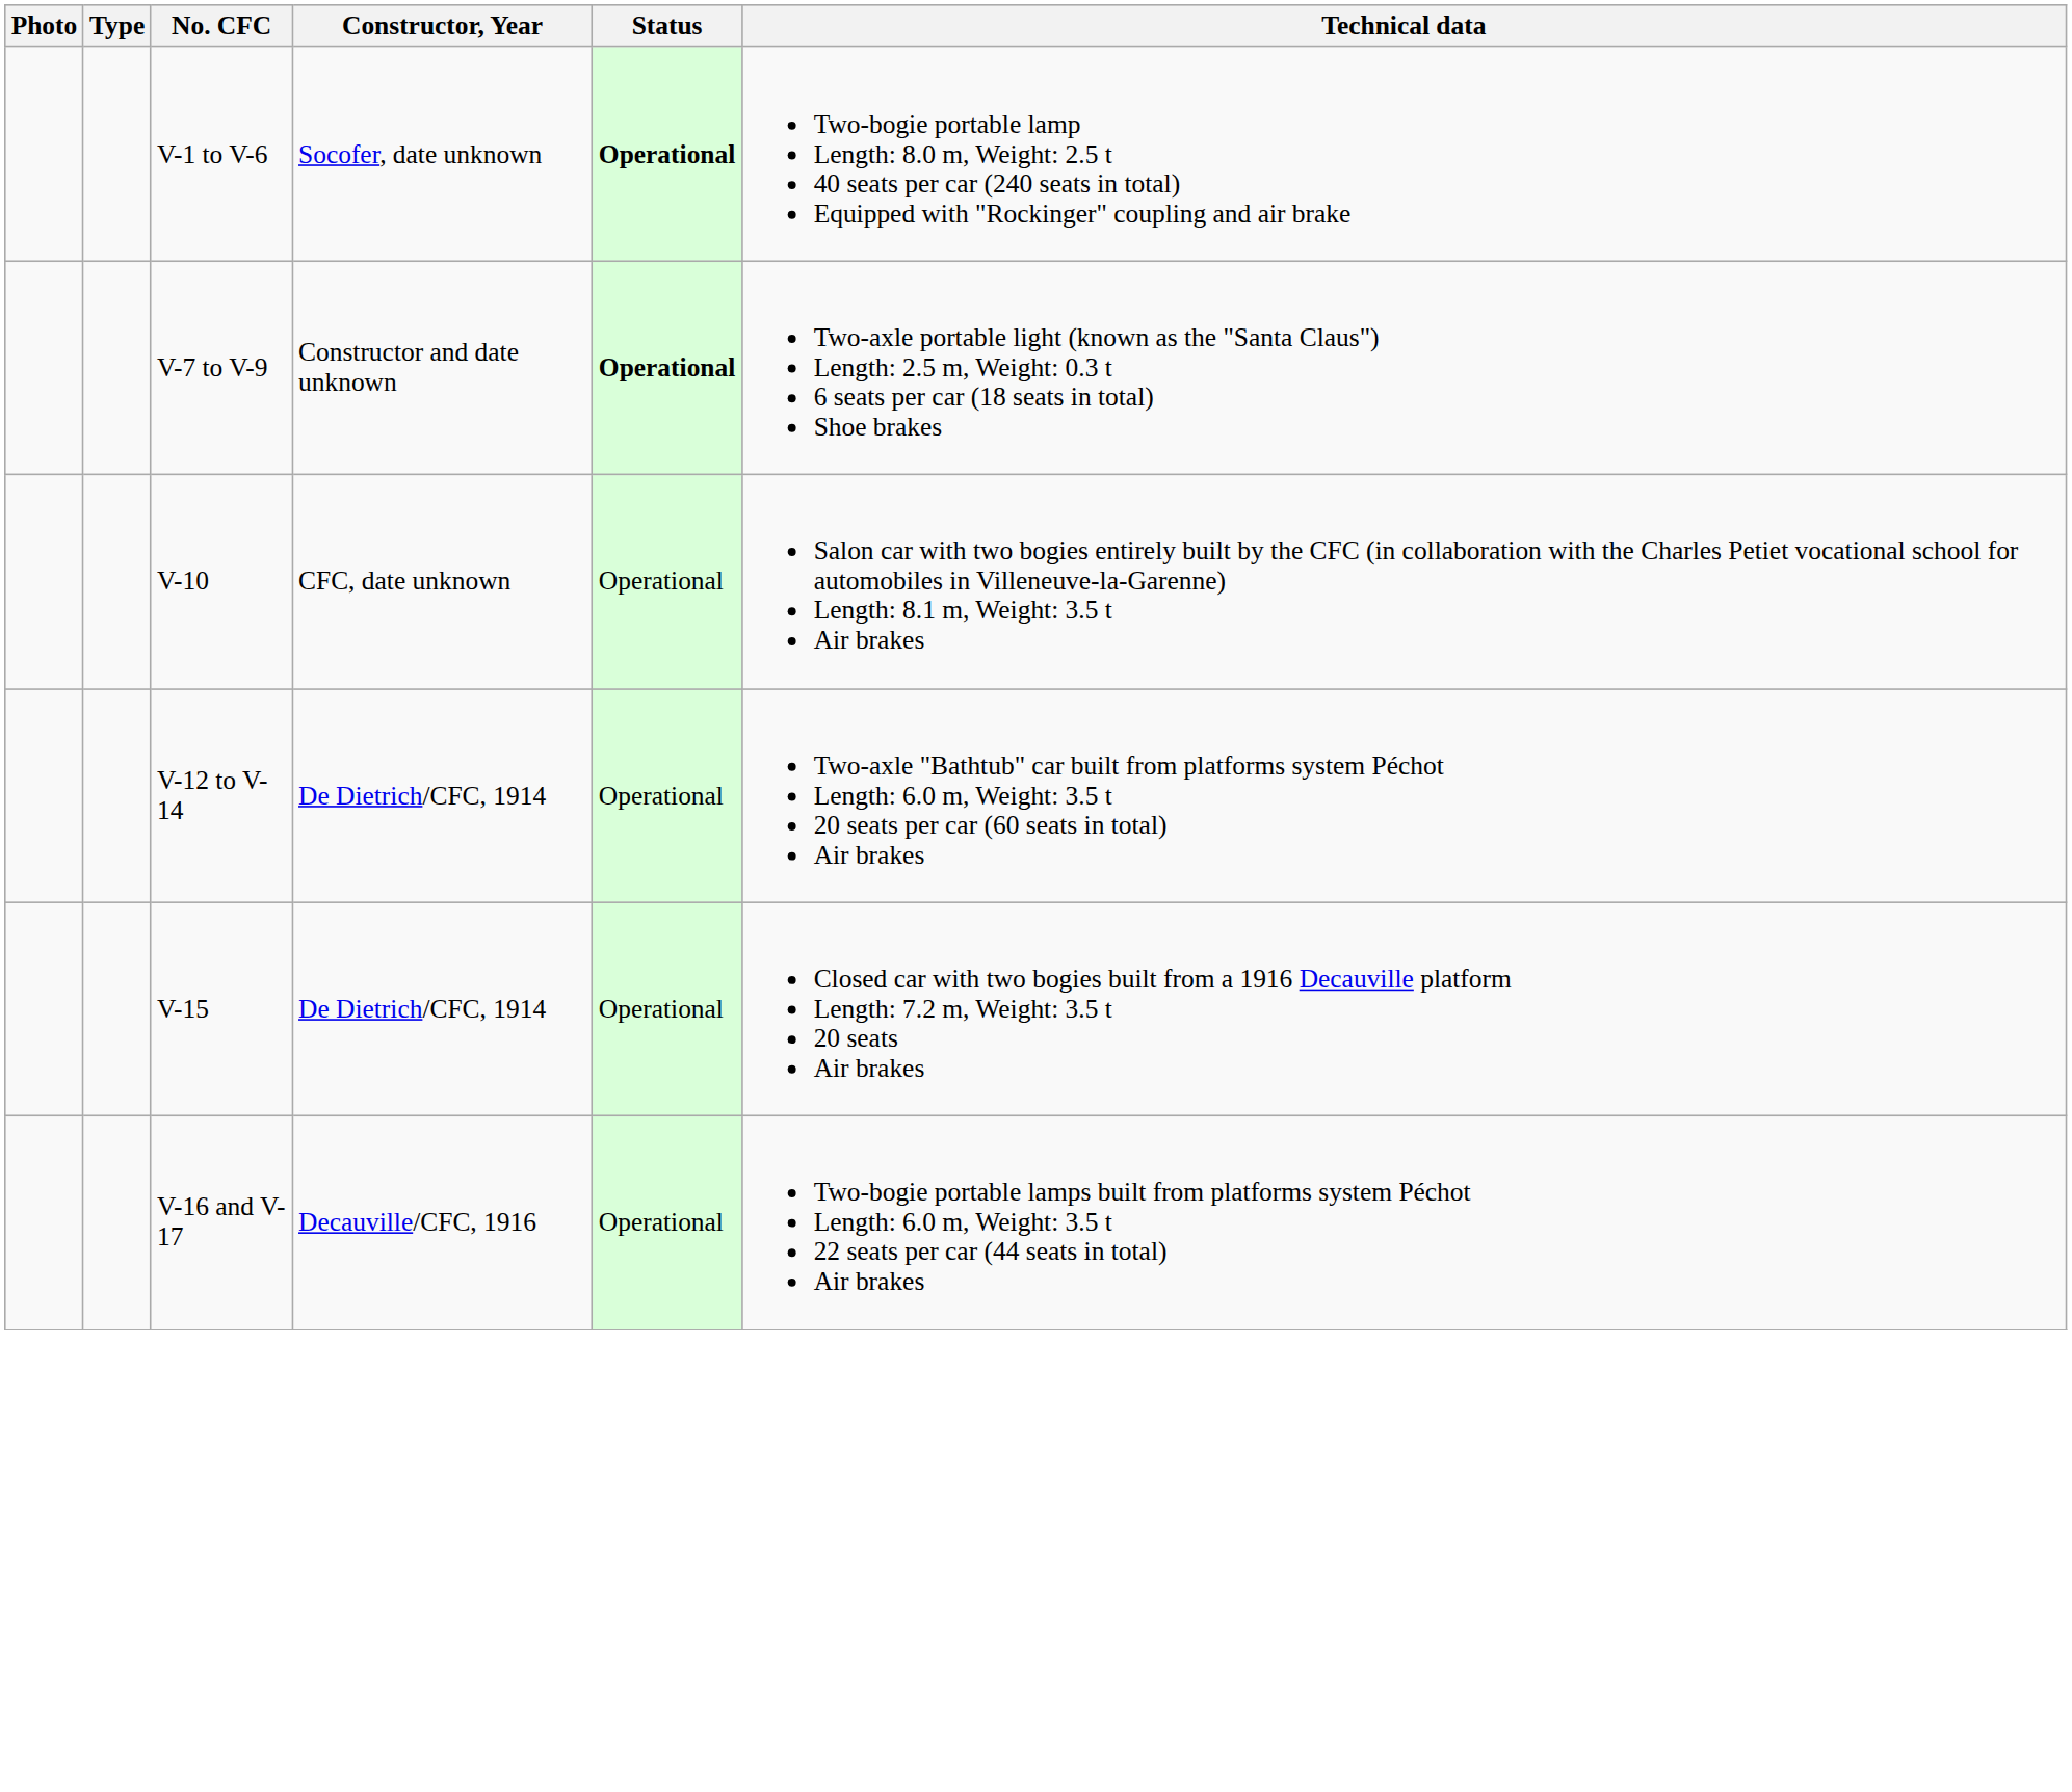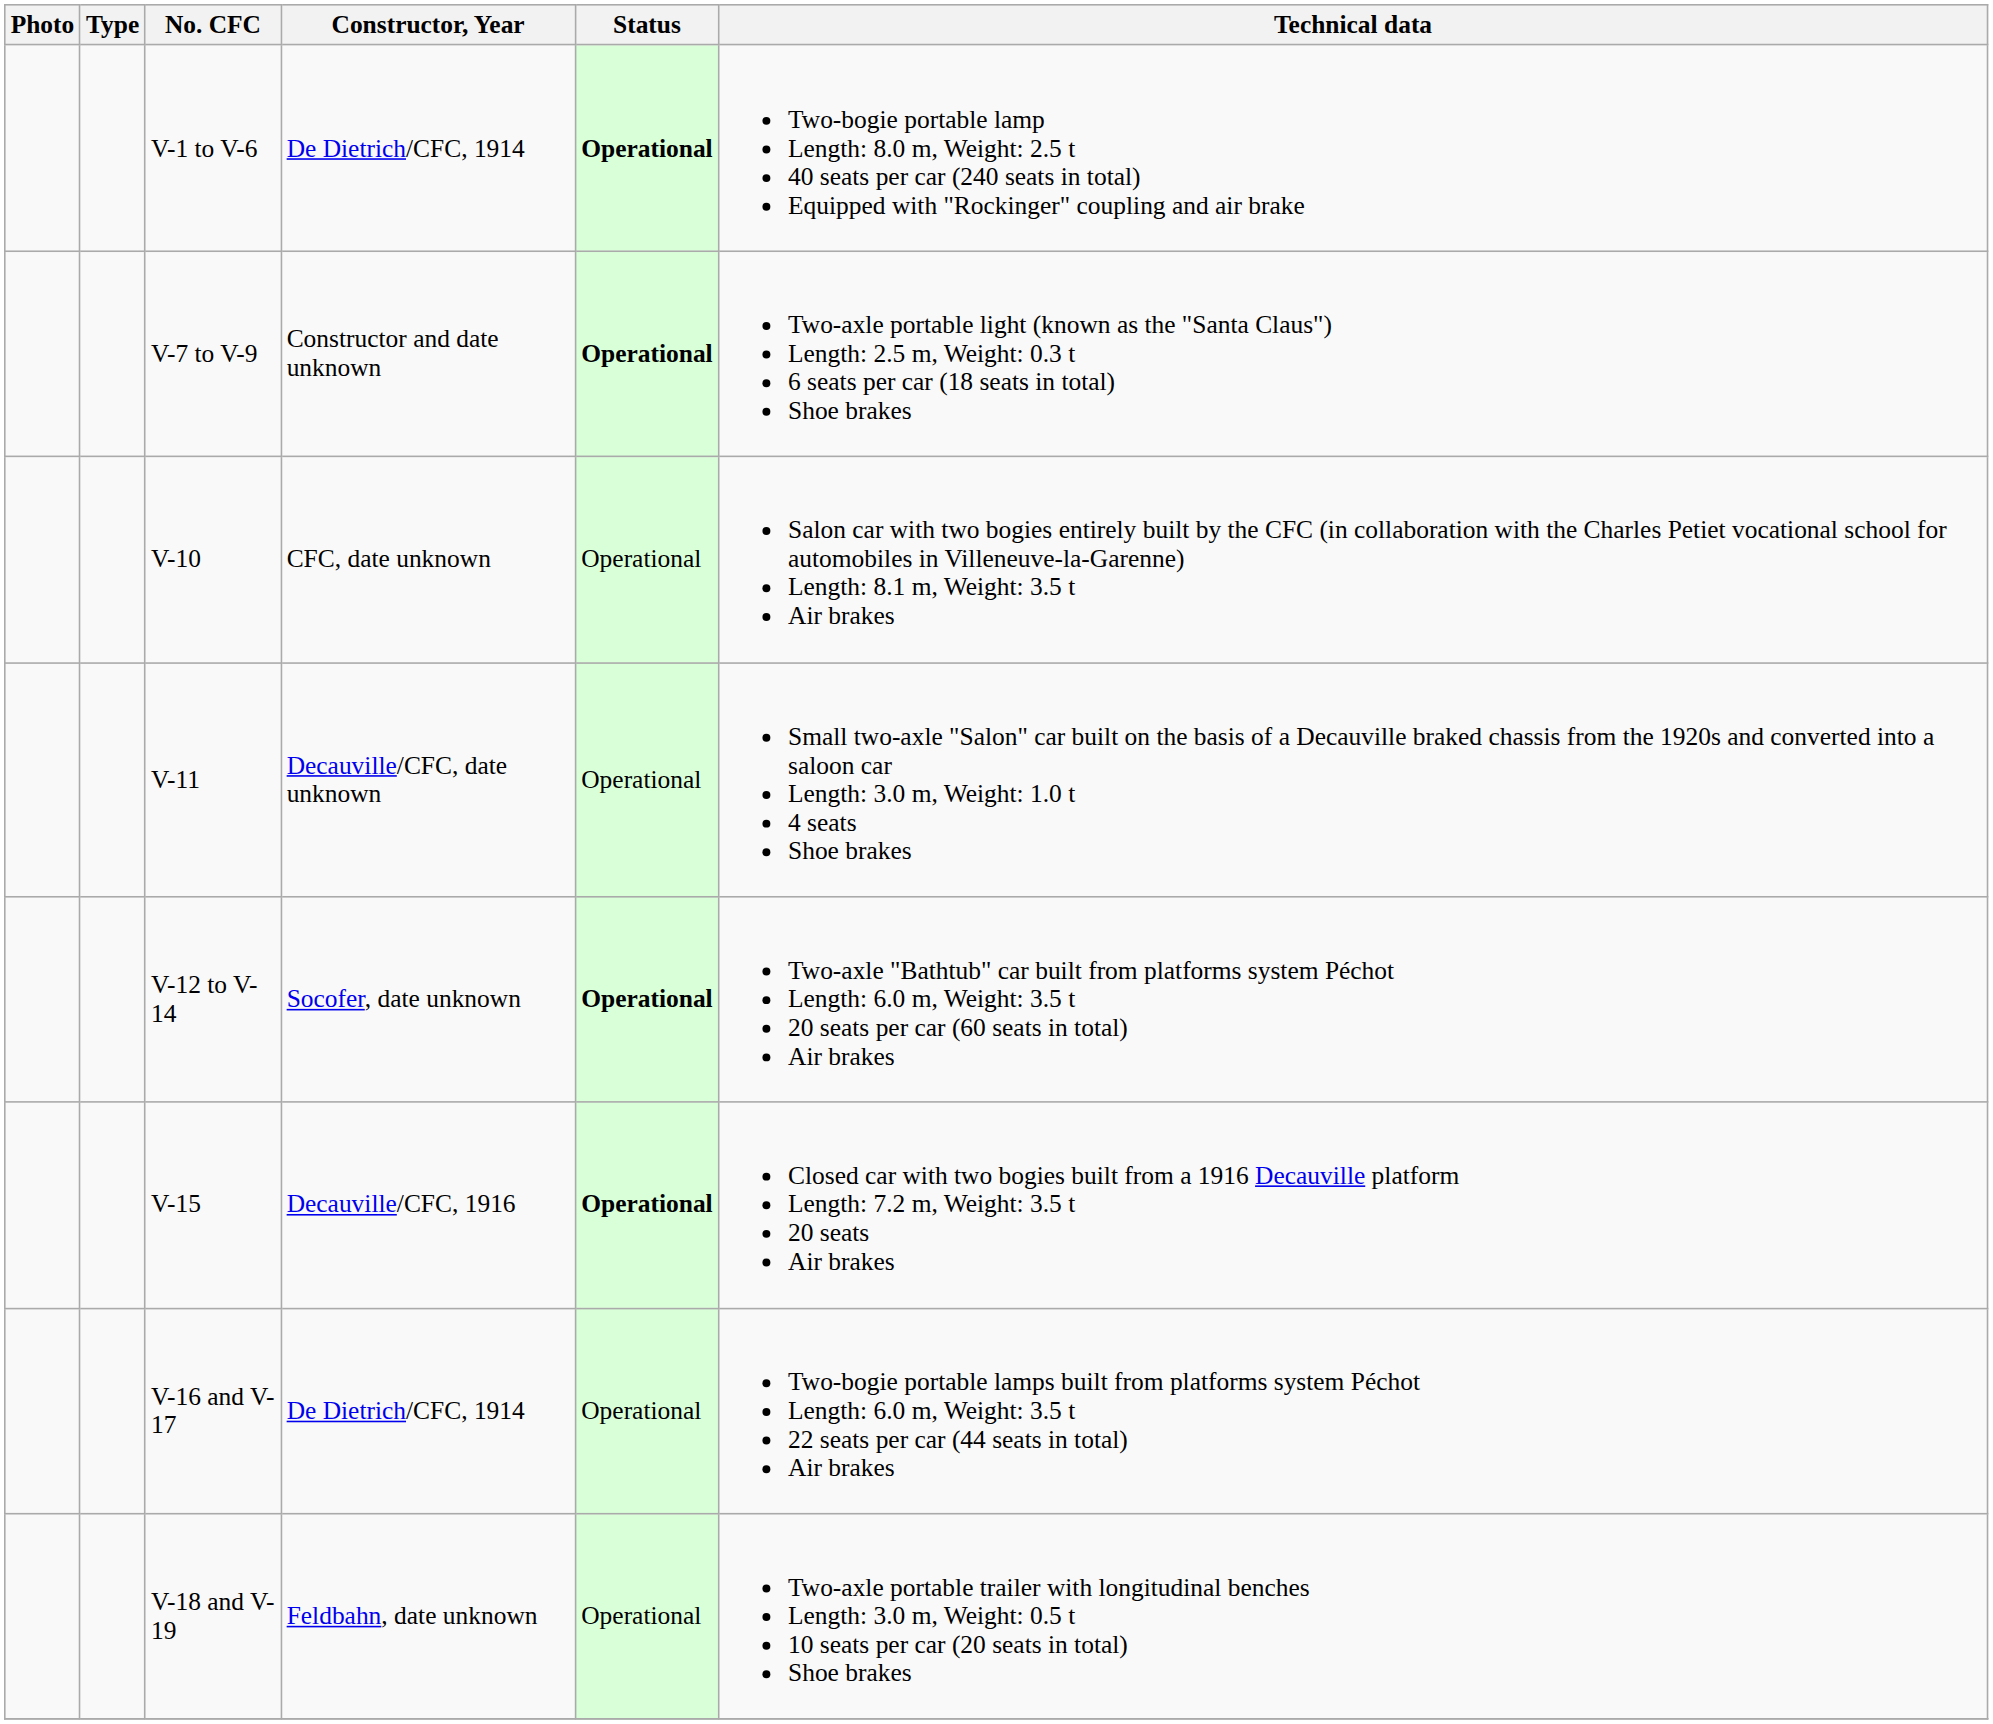 <table class="wikitable centre">
 <tr>
 <th>Photo</th>
 <th>Type</th>
 <th>No. CFC</th>
 <th>Constructor, Year</th>
 <th>Status</th>
 <th>Technical data</th>
 </tr>
 <tr>
 <td></td>
 <td></td>
 <td>V-1 to V-6</td>
-<td><a href='#'>Socofer</a>, date unknown</td>
+<td><a href='#'>De Dietrich</a>/CFC, 1914</td>
 <td bgcolor="#d9ffd9"><strong>Operational</strong></td>
 <td><br><ul><li>Two-bogie portable lamp</li><li>Length: 8.0 m, Weight: 2.5 t</li><li>40 seats per car (240 seats in total)</li><li>Equipped with "Rockinger" coupling and air brake</li></ul></td>
 </tr>
 <tr>
 <td></td>
 <td></td>
 <td>V-7 to V-9</td>
 <td>Constructor and date unknown</td>
 <td bgcolor="#d9ffd9"><strong>Operational</strong></td>
 <td><br><ul><li>Two-axle portable light (known as the "Santa Claus")</li><li>Length: 2.5 m, Weight: 0.3 t</li><li>6 seats per car (18 seats in total)</li><li>Shoe brakes</li></ul></td>
 </tr>
 <tr>
 <td></td>
 <td></td>
 <td>V-10</td>
 <td>CFC, date unknown</td>
 <td bgcolor="#d9ffd9">Operational</td>
 <td><br><ul><li>Salon car with two bogies entirely built by the CFC (in collaboration with the Charles Petiet vocational school for automobiles in Villeneuve-la-Garenne)</li><li>Length: 8.1 m, Weight: 3.5 t</li><li>Air brakes</li></ul></td>
 </tr>
 <tr>
 <td></td>
 <td></td>
+<td>V-11</td>
+<td><a href='#'>Decauville</a>/CFC, date unknown</td>
+<td bgcolor="#d9ffd9">Operational</td>
+<td><br><ul><li>Small two-axle "Salon" car built on the basis of a Decauville braked chassis from the 1920s and converted into a saloon car</li><li>Length: 3.0 m, Weight: 1.0 t</li><li>4 seats</li><li>Shoe brakes</li></ul></td>
+</tr>
+<tr>
+<td></td>
+<td></td>
 <td>V-12 to V-14</td>
-<td><a href='#'>De Dietrich</a>/CFC, 1914</td>
-<td bgcolor="#d9ffd9">Operational</td>
+<td><a href='#'>Socofer</a>, date unknown</td>
+<td bgcolor="#d9ffd9"><strong>Operational</strong></td>
 <td><br><ul><li>Two-axle "Bathtub" car built from platforms system Péchot</li><li>Length: 6.0 m, Weight: 3.5 t</li><li>20 seats per car (60 seats in total)</li><li>Air brakes</li></ul></td>
 </tr>
 <tr>
 <td></td>
 <td></td>
 <td>V-15</td>
-<td><a href='#'>De Dietrich</a>/CFC, 1914</td>
-<td bgcolor="#d9ffd9">Operational</td>
+<td><a href='#'>Decauville</a>/CFC, 1916</td>
+<td bgcolor="#d9ffd9"><strong>Operational</strong></td>
 <td><br><ul><li>Closed car with two bogies built from a 1916 <a href='#'>Decauville</a> platform</li><li>Length: 7.2 m, Weight: 3.5 t</li><li>20 seats</li><li>Air brakes</li></ul></td>
 </tr>
 <tr>
 <td></td>
 <td></td>
 <td>V-16 and V-17</td>
-<td><a href='#'>Decauville</a>/CFC, 1916</td>
+<td><a href='#'>De Dietrich</a>/CFC, 1914</td>
 <td bgcolor="#d9ffd9">Operational</td>
 <td><br><ul><li>Two-bogie portable lamps built from platforms system Péchot</li><li>Length: 6.0 m, Weight: 3.5 t</li><li>22 seats per car (44 seats in total)</li><li>Air brakes</li></ul></td>
 </tr>
 <tr>
+<td></td>
+<td></td>
+<td>V-18 and V-19</td>
+<td><a href='#'>Feldbahn</a>, date unknown</td>
+<td bgcolor="#d9ffd9">Operational</td>
+<td><br><ul><li>Two-axle portable trailer with longitudinal benches</li><li>Length: 3.0 m, Weight: 0.5 t</li><li>10 seats per car (20 seats in total)</li><li>Shoe brakes</li></ul></td>
+</tr>
+<tr>
 </tr>
 </table>
